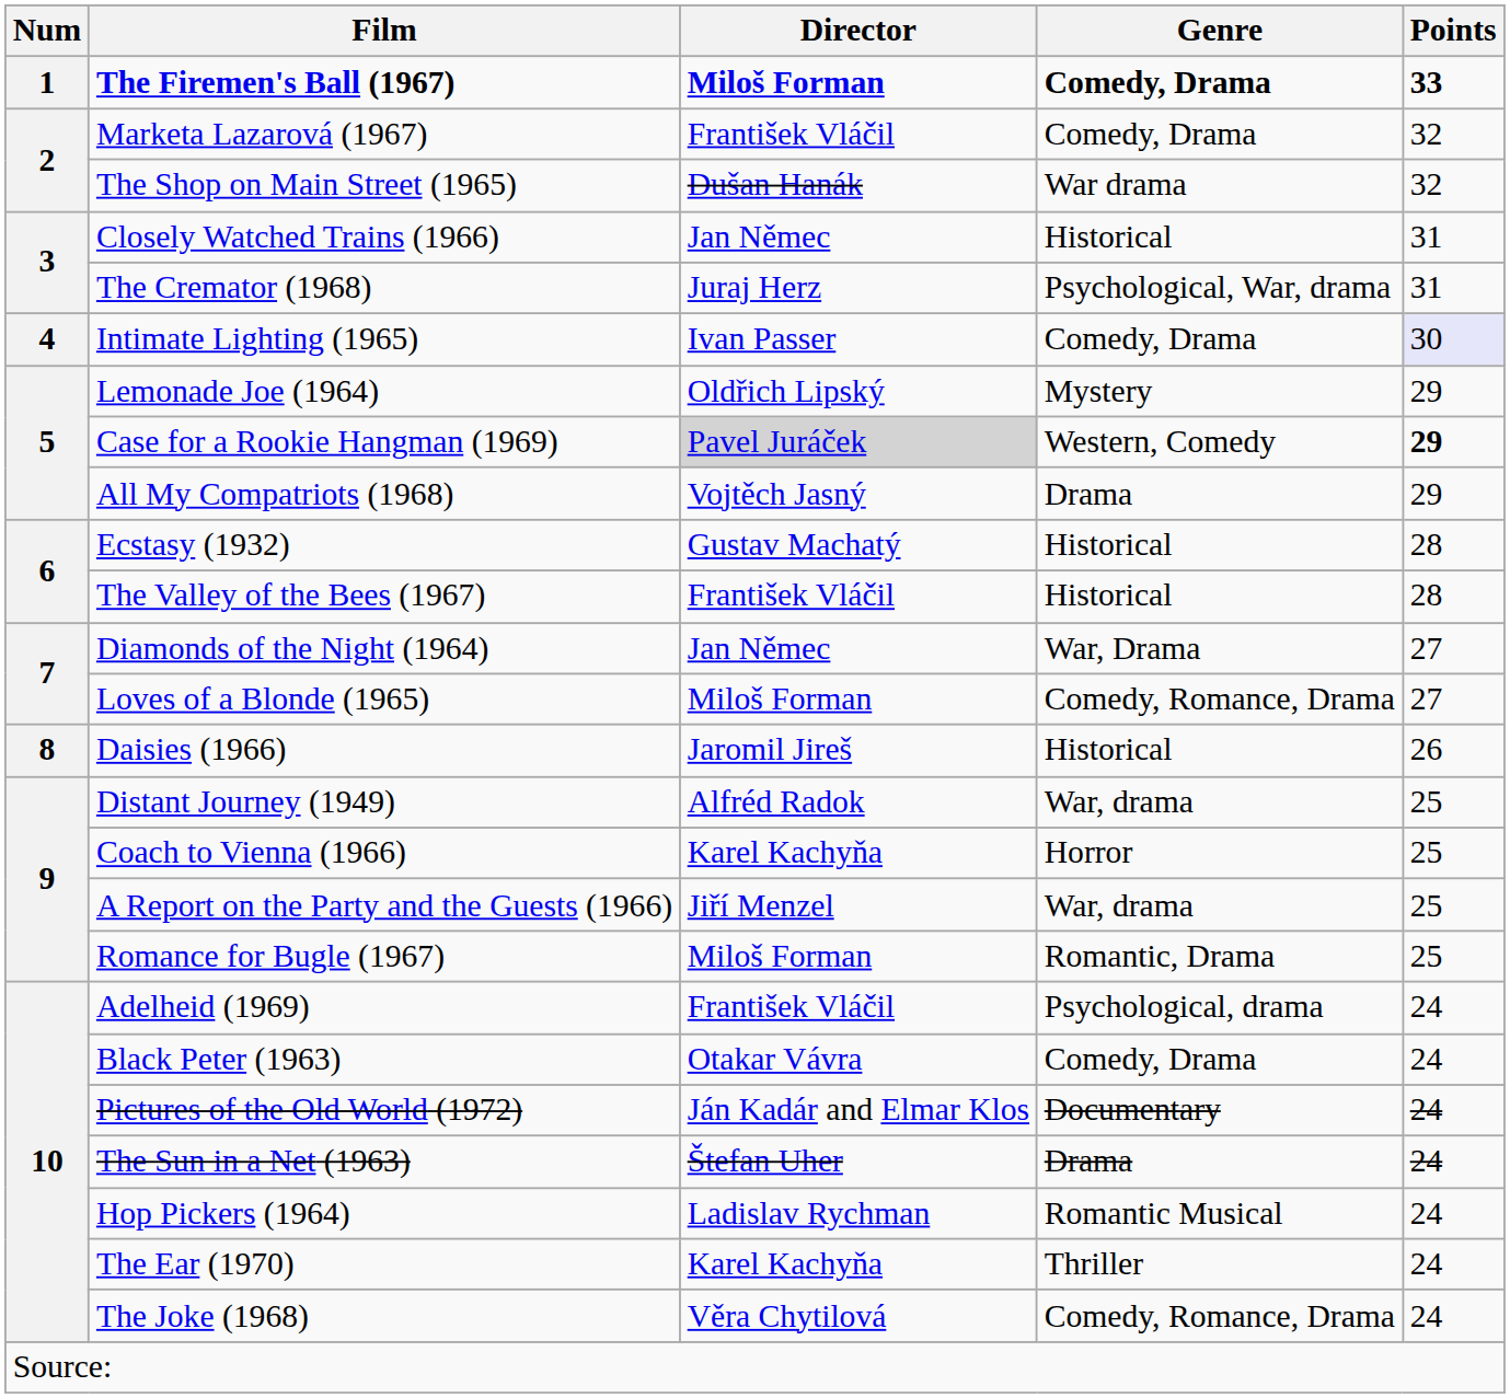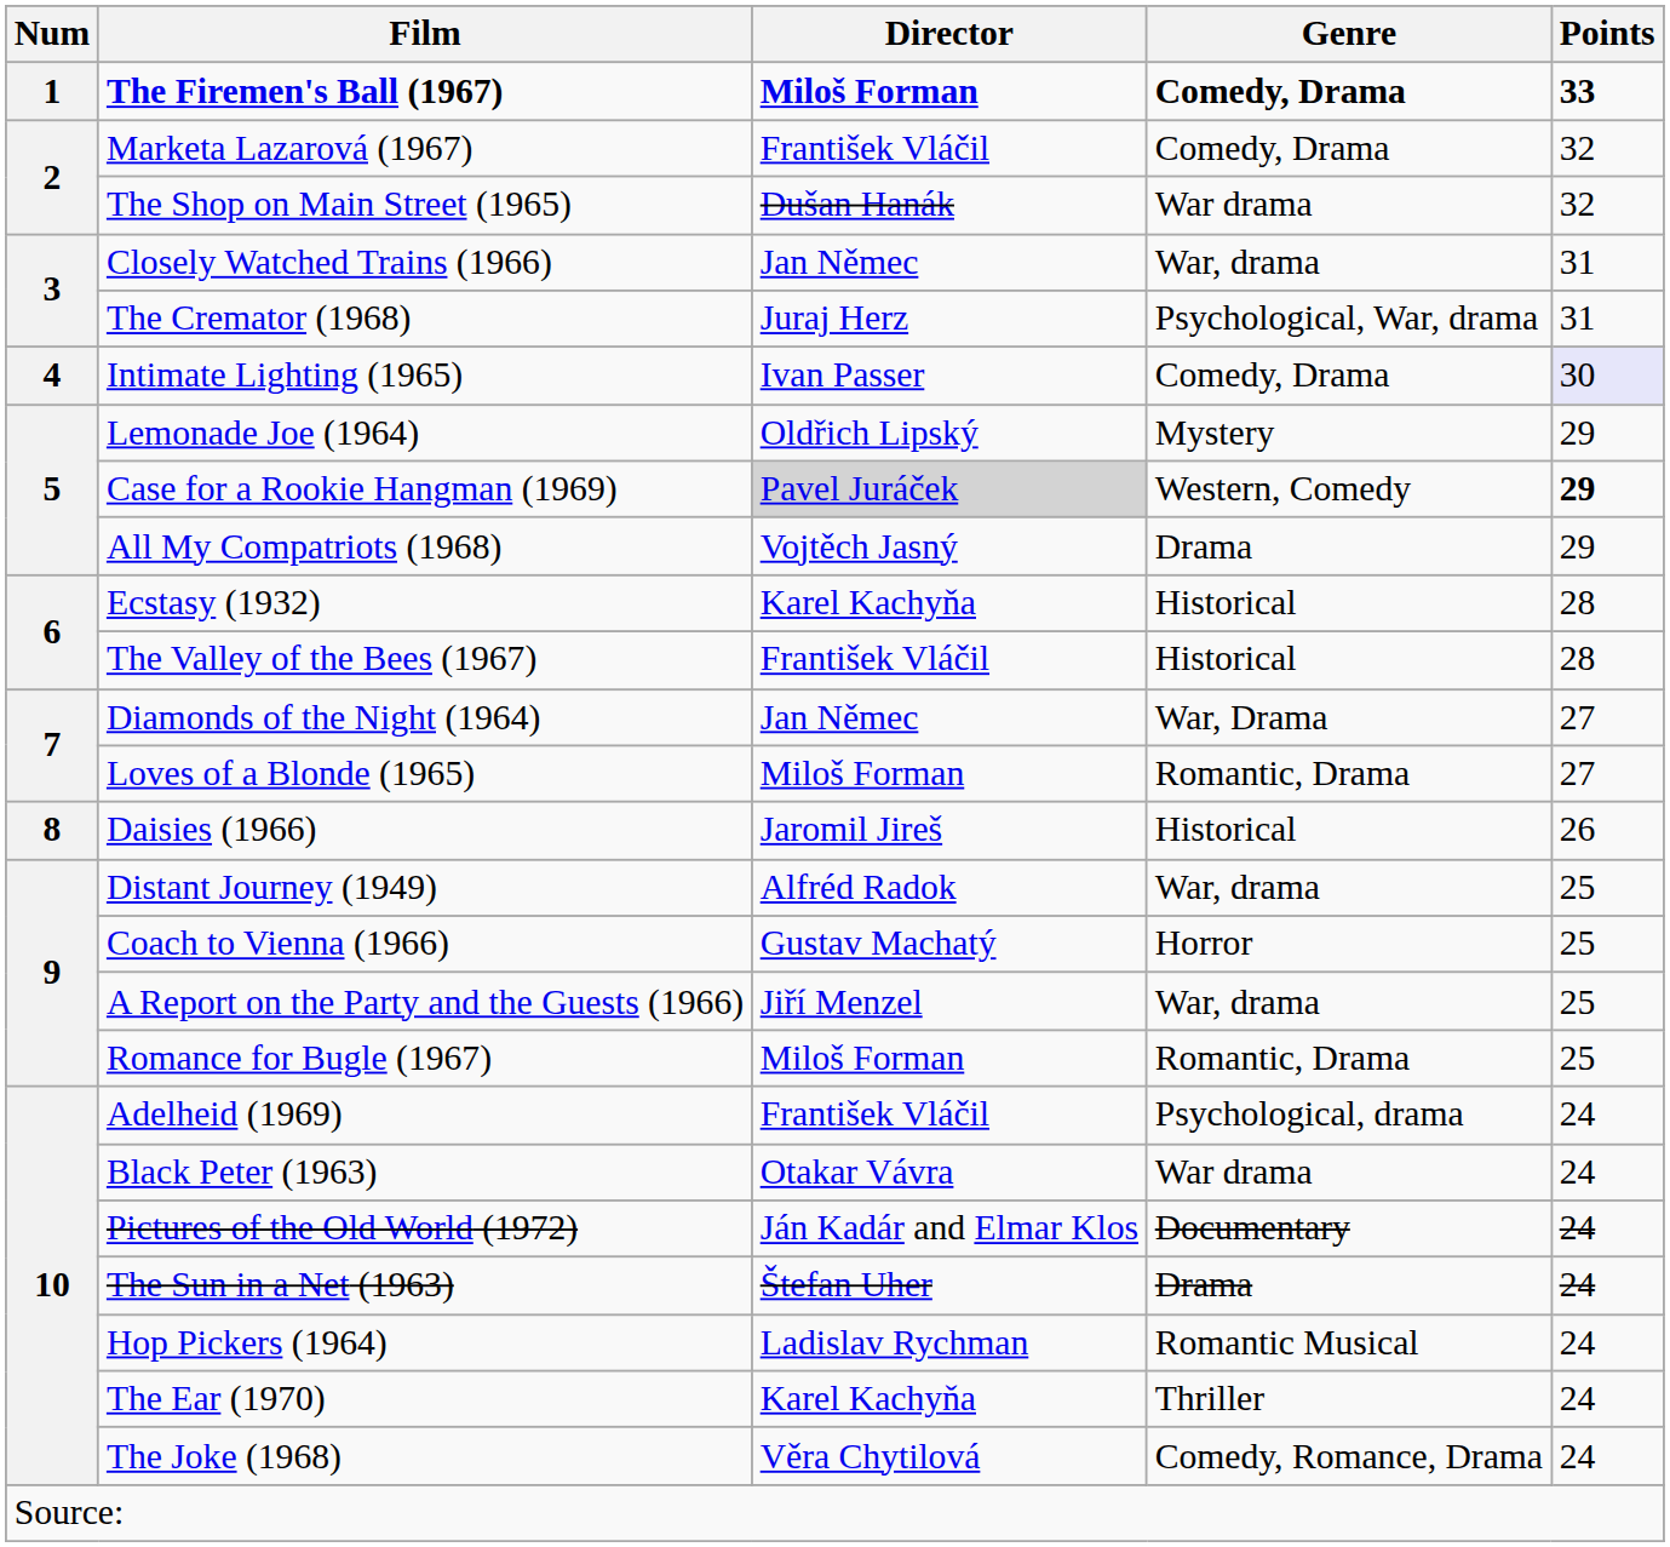 <table class="wikitable">
 <tr>
 <th>Num</th>
 <th>Film</th>
 <th>Director</th>
 <th>Genre</th>
 <th>Points</th>
 </tr>
 <tr>
 <th><strong>1</strong></th>
 <td><strong><a href='#'>The Firemen's Ball</a> (1967)</strong></td>
 <td><strong><a href='#'>Miloš Forman</a></strong></td>
 <td><strong>Comedy, Drama</strong></td>
 <td><strong>33</strong></td>
 </tr>
 <tr>
 <th rowspan="2">2</th>
 <td><a href='#'>Marketa Lazarová</a> (1967)</td>
 <td><a href='#'>František Vláčil</a></td>
 <td>Comedy, Drama</td>
 <td>32</td>
 </tr>
 <tr>
 <td><a href='#'>The Shop on Main Street</a> (1965)</td>
 <td><s><a href='#'>Dušan Hanák</a></s></td>
 <td>War drama</td>
 <td>32</td>
 </tr>
 <tr>
 <th rowspan="2">3</th>
 <td><a href='#'>Closely Watched Trains</a> (1966)</td>
 <td><a href='#'>Jan Němec</a></td>
-<td>Historical</td>
+<td>War, drama</td>
 <td>31</td>
 </tr>
 <tr>
 <td><a href='#'>The Cremator</a> (1968)</td>
 <td><a href='#'>Juraj Herz</a></td>
 <td>Psychological, War, drama</td>
 <td>31</td>
 </tr>
 <tr>
 <th>4</th>
 <td><a href='#'>Intimate Lighting</a> (1965)</td>
 <td><a href='#'>Ivan Passer</a></td>
 <td>Comedy, Drama</td>
 <td style="background: lavender;">30</td>
 </tr>
 <tr>
 <th rowspan="3">5</th>
 <td><a href='#'>Lemonade Joe</a> (1964)</td>
 <td><a href='#'>Oldřich Lipský</a></td>
 <td>Mystery</td>
 <td>29</td>
 </tr>
 <tr>
 <td><a href='#'>Case for a Rookie Hangman</a> (1969)</td>
 <td style="background: lightgrey;"><a href='#'>Pavel Juráček</a></td>
 <td>Western, Comedy</td>
 <td><strong>29</strong></td>
 </tr>
 <tr>
 <td><a href='#'>All My Compatriots</a> (1968)</td>
 <td><a href='#'>Vojtěch Jasný</a></td>
 <td>Drama</td>
 <td>29</td>
 </tr>
 <tr>
 <th rowspan="2">6</th>
 <td><a href='#'>Ecstasy</a> (1932)</td>
-<td><a href='#'>Gustav Machatý</a></td>
+<td><a href='#'>Karel Kachyňa</a></td>
 <td>Historical</td>
 <td>28</td>
 </tr>
 <tr>
 <td><a href='#'>The Valley of the Bees</a> (1967)</td>
 <td><a href='#'>František Vláčil</a></td>
 <td>Historical</td>
 <td>28</td>
 </tr>
 <tr>
 <th rowspan="2">7</th>
 <td><a href='#'>Diamonds of the Night</a> (1964)</td>
 <td><a href='#'>Jan Němec</a></td>
 <td>War, Drama</td>
 <td>27</td>
 </tr>
 <tr>
 <td><a href='#'>Loves of a Blonde</a> (1965)</td>
 <td><a href='#'>Miloš Forman</a></td>
-<td>Comedy, Romance, Drama</td>
+<td>Romantic, Drama</td>
 <td>27</td>
 </tr>
 <tr>
 <th>8</th>
 <td><a href='#'>Daisies</a> (1966)</td>
 <td><a href='#'>Jaromil Jireš</a></td>
 <td>Historical</td>
 <td>26</td>
 </tr>
 <tr>
 <th rowspan="4">9</th>
 <td><a href='#'>Distant Journey</a> (1949)</td>
 <td><a href='#'>Alfréd Radok</a></td>
 <td>War, drama</td>
 <td>25</td>
 </tr>
 <tr>
 <td><a href='#'>Coach to Vienna</a> (1966)</td>
-<td><a href='#'>Karel Kachyňa</a></td>
+<td><a href='#'>Gustav Machatý</a></td>
 <td>Horror</td>
 <td>25</td>
 </tr>
 <tr>
 <td><a href='#'>A Report on the Party and the Guests</a> (1966)</td>
 <td><a href='#'>Jiří Menzel</a></td>
 <td>War, drama</td>
 <td>25</td>
 </tr>
 <tr>
 <td><a href='#'>Romance for Bugle</a> (1967)</td>
 <td><a href='#'>Miloš Forman</a></td>
 <td>Romantic, Drama</td>
 <td>25</td>
 </tr>
 <tr>
 <th rowspan="7">10</th>
 <td><a href='#'>Adelheid</a> (1969)</td>
 <td><a href='#'>František Vláčil</a></td>
 <td>Psychological, drama</td>
 <td>24</td>
 </tr>
 <tr>
 <td><a href='#'>Black Peter</a> (1963)</td>
 <td><a href='#'>Otakar Vávra</a></td>
-<td>Comedy, Drama</td>
+<td>War drama</td>
 <td>24</td>
 </tr>
 <tr>
 <td><s><a href='#'>Pictures of the Old World</a> (1972)</s></td>
 <td><a href='#'>Ján Kadár</a> and <a href='#'>Elmar Klos</a></td>
 <td><s>Documentary</s></td>
 <td><s>24</s></td>
 </tr>
 <tr>
 <td><s><a href='#'>The Sun in a Net</a> (1963)</s></td>
 <td><s><a href='#'>Štefan Uher</a></s></td>
 <td><s>Drama</s></td>
 <td><s>24</s></td>
 </tr>
 <tr>
 <td><a href='#'>Hop Pickers</a> (1964)</td>
 <td><a href='#'>Ladislav Rychman</a></td>
 <td>Romantic Musical</td>
 <td>24</td>
 </tr>
 <tr>
 <td><a href='#'>The Ear</a> (1970)</td>
 <td><a href='#'>Karel Kachyňa</a></td>
 <td>Thriller</td>
 <td>24</td>
 </tr>
 <tr>
 <td><a href='#'>The Joke</a> (1968)</td>
 <td><a href='#'>Věra Chytilová</a></td>
 <td>Comedy, Romance, Drama</td>
 <td>24</td>
 </tr>
 <tr>
 <td colspan="5">Source:</td>
 </tr>
 </table>
